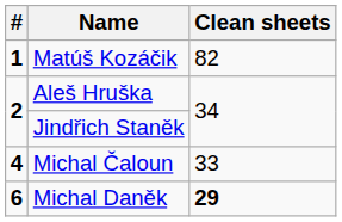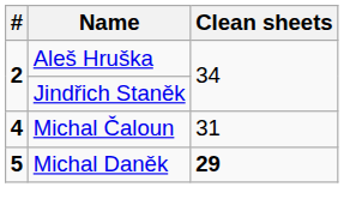 <table class="wikitable">
 <tr>
 <th>#</th>
 <th>Name</th>
 <th>Clean sheets</th>
-</tr>
-<tr>
-<td><strong>1</strong></td>
-<td> <a href='#'>Matúš Kozáčik</a></td>
-<td>82</td>
 </tr>
 <tr>
 <td rowspan="2"><strong>2</strong></td>
 <td> <a href='#'>Aleš Hruška</a></td>
 <td rowspan="2">34</td>
 </tr>
 <tr>
 <td> <a href='#'>Jindřich Staněk</a></td>
 </tr>
 <tr>
 <td><strong>4</strong></td>
 <td> <a href='#'>Michal Čaloun</a></td>
-<td>33</td>
+<td>31</td>
 </tr>
 <tr>
-<td><strong>6</strong></td>
+<td><strong>5</strong></td>
 <td> <a href='#'>Michal Daněk</a></td>
 <td><strong>29</strong></td>
 </tr>
 </table>
